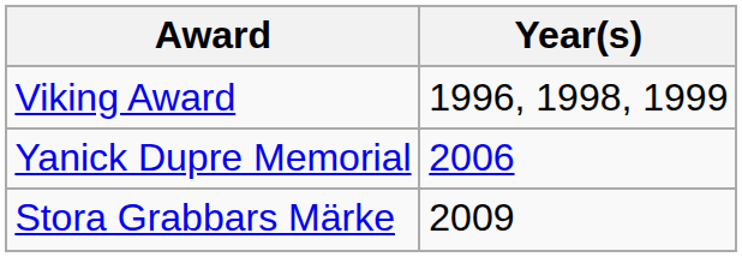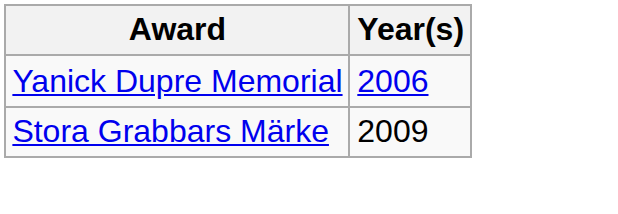 <table class="wikitable">
 <tr>
 <th>Award</th>
 <th>Year(s)</th>
-</tr>
-<tr>
-<td><a href='#'>Viking Award</a></td>
-<td>1996, 1998, 1999</td>
 </tr>
 <tr>
 <td><a href='#'>Yanick Dupre Memorial</a></td>
 <td><a href='#'>2006</a></td>
 </tr>
 <tr>
 <td><a href='#'>Stora Grabbars Märke</a></td>
 <td>2009</td>
 </tr>
 </table>
